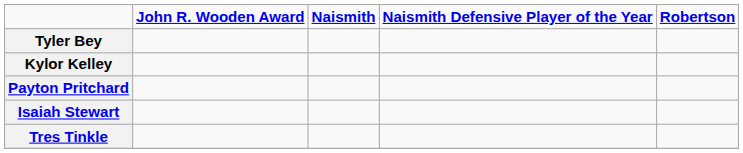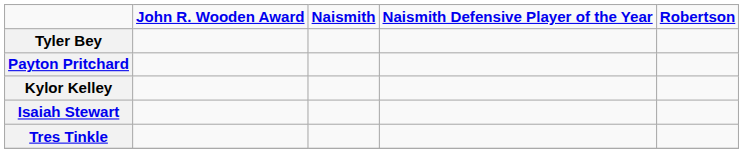 <table class="wikitable" style="white-space:nowrap; font-size:90%;">
 <tr>
 <td></td>
 <td><strong><a href='#'>John R. Wooden Award</a></strong></td>
 <td><strong><a href='#'>Naismith</a></strong></td>
 <td><strong><a href='#'>Naismith Defensive Player of the Year</a></strong></td>
 <td><strong><a href='#'>Robertson</a></strong></td>
 </tr>
 <tr>
 <th>Tyler Bey</th>
 <td></td>
 <td></td>
 <td></td>
 <td></td>
 </tr>
 <tr>
-<th>Kylor Kelley</th>
+<th><a href='#'>Payton Pritchard</a></th>
 <td></td>
 <td></td>
 <td></td>
 <td></td>
 </tr>
 <tr>
-<th><a href='#'>Payton Pritchard</a></th>
+<th>Kylor Kelley</th>
 <td></td>
 <td></td>
 <td></td>
 <td></td>
 </tr>
 <tr>
 <th><a href='#'>Isaiah Stewart</a></th>
 <td></td>
 <td></td>
 <td></td>
 <td></td>
 </tr>
 <tr>
 <th><a href='#'>Tres Tinkle</a></th>
 <td></td>
 <td></td>
 <td></td>
 <td></td>
 </tr>
 <tr>
 </tr>
 </table>
